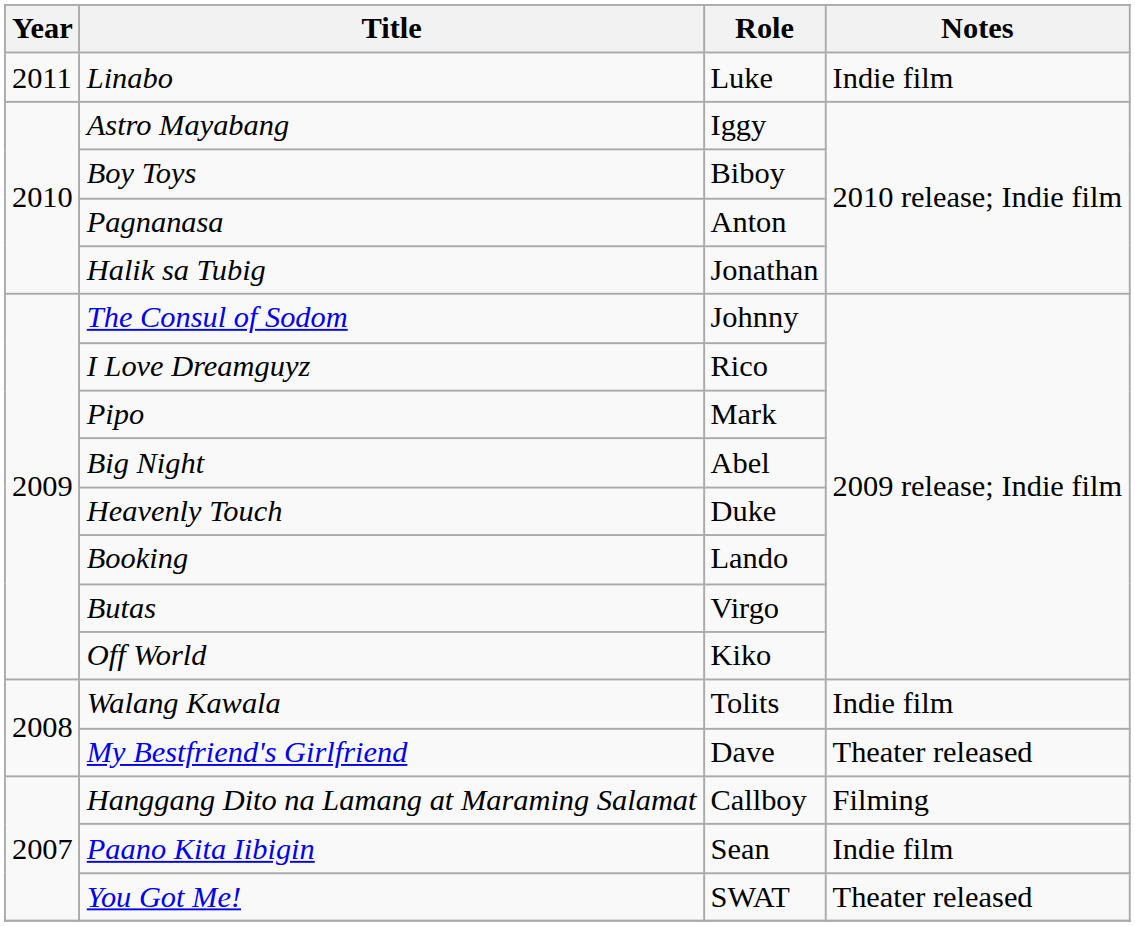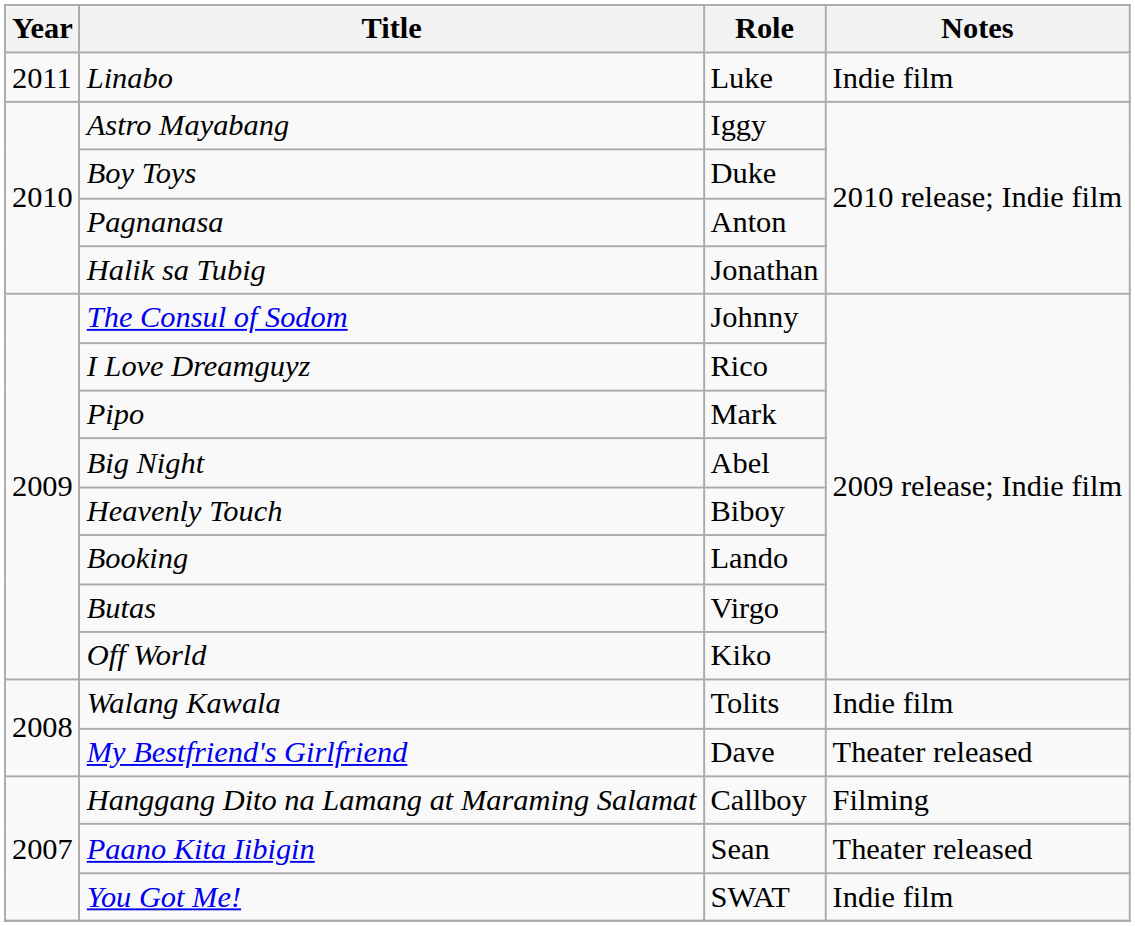 <table class="wikitable">
 <tr>
 <th>Year</th>
 <th>Title</th>
 <th>Role</th>
 <th>Notes</th>
 </tr>
 <tr>
 <td>2011</td>
 <td><em>Linabo</em></td>
 <td>Luke</td>
 <td>Indie film</td>
 </tr>
 <tr>
 <td rowspan="4">2010</td>
 <td><em>Astro Mayabang</em></td>
 <td>Iggy</td>
 <td rowspan="4">2010 release; Indie film</td>
 </tr>
 <tr>
 <td><em>Boy Toys </em></td>
-<td>Biboy</td>
+<td>Duke</td>
 </tr>
 <tr>
 <td><em>Pagnanasa</em></td>
 <td>Anton</td>
 </tr>
 <tr>
 <td><em>Halik sa Tubig</em></td>
 <td>Jonathan</td>
 </tr>
 <tr>
 <td rowspan="8">2009</td>
 <td><em><a href='#'>The Consul of Sodom</a></em></td>
 <td>Johnny</td>
 <td rowspan="8">2009 release; Indie film</td>
 </tr>
 <tr>
 <td><em>I Love Dreamguyz </em></td>
 <td>Rico</td>
 </tr>
 <tr>
 <td><em>Pipo</em></td>
 <td>Mark</td>
 </tr>
 <tr>
 <td><em>Big Night </em></td>
 <td>Abel</td>
 </tr>
 <tr>
 <td><em>Heavenly Touch</em></td>
-<td>Duke</td>
+<td>Biboy</td>
 </tr>
 <tr>
 <td><em>Booking</em></td>
 <td>Lando</td>
 </tr>
 <tr>
 <td><em>Butas</em></td>
 <td>Virgo</td>
 </tr>
 <tr>
 <td><em>Off World</em></td>
 <td>Kiko</td>
 </tr>
 <tr>
 <td rowspan="2">2008</td>
 <td><em>Walang Kawala</em></td>
 <td>Tolits</td>
 <td>Indie film</td>
 </tr>
 <tr>
 <td><em><a href='#'>My Bestfriend's Girlfriend</a></em></td>
 <td>Dave</td>
 <td>Theater released</td>
 </tr>
 <tr>
 <td rowspan="3">2007</td>
 <td><em>Hanggang Dito na Lamang at Maraming Salamat</em></td>
 <td>Callboy</td>
 <td>Filming</td>
 </tr>
 <tr>
 <td><em><a href='#'>Paano Kita Iibigin</a></em></td>
 <td>Sean</td>
-<td>Indie film</td>
+<td>Theater released</td>
 </tr>
 <tr>
 <td><em><a href='#'>You Got Me!</a></em></td>
 <td>SWAT</td>
-<td>Theater released</td>
+<td>Indie film</td>
 </tr>
 <tr>
 </tr>
 </table>
